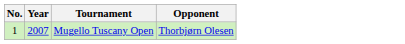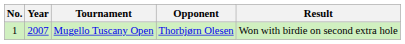 <table class="wikitable" style="font-size:95%;">
 <tr>
 <th>No.</th>
 <th>Year</th>
 <th>Tournament</th>
 <th>Opponent</th>
+<th>Result</th>
 </tr>
 <tr style="background:#D0F0C0;">
 <td align=center>1</td>
 <td><a href='#'>2007</a></td>
 <td><a href='#'>Mugello Tuscany Open</a></td>
 <td> <a href='#'>Thorbjørn Olesen</a></td>
+<td>Won with birdie on second extra hole</td>
 </tr>
 </table>
